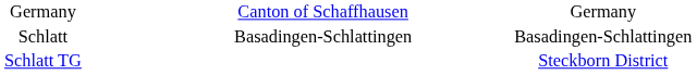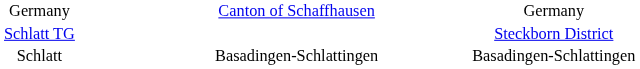 <table width ="60%" border = 0 align="center">
 <tr ---->
 <td width ="33%" align="center">Germany</td>
 <td width ="33%" align="center"><a href='#'>Canton of Schaffhausen</a></td>
 <td width ="33%" align="center">Germany</td>
 </tr>
 <tr ---->
+<td width ="33%" align="center"><a href='#'>Schlatt TG</a></td>
+<td width ="33%" align="center"></td>
+<td width ="33%" align="center"><a href='#'>Steckborn District</a></td>
+</tr>
+<tr ---->
 <td width ="33%" align="center">Schlatt</td>
 <td width ="33%" align="center">Basadingen-Schlattingen</td>
 <td width ="33%" align="center">Basadingen-Schlattingen</td>
 </tr>
-<tr ---->
-<td width ="33%" align="center"><a href='#'>Schlatt TG</a></td>
-<td width ="33%" align="center"></td>
-<td width ="33%" align="center"><a href='#'>Steckborn District</a></td>
-</tr>
 </table>
